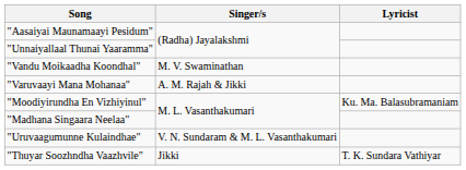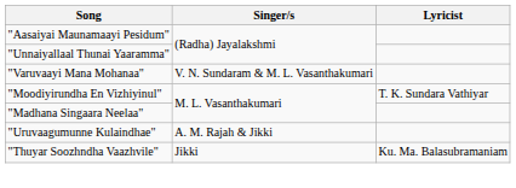 <table class="wikitable" style="font-size:95%;">
 <tr>
 <th>Song</th>
 <th>Singer/s</th>
 <th>Lyricist</th>
 </tr>
 <tr>
 <td>"Aasaiyai Maunamaayi Pesidum"</td>
 <td rowspan=2>(Radha) Jayalakshmi</td>
 <td></td>
 </tr>
 <tr>
 <td>"Unnaiyallaal Thunai Yaaramma"</td>
 <td></td>
 </tr>
 <tr>
-<td>"Vandu Moikaadha Koondhal"</td>
-<td>M. V. Swaminathan</td>
-<td></td>
-</tr>
-<tr>
 <td>"Varuvaayi Mana Mohanaa"</td>
-<td>A. M. Rajah & Jikki</td>
+<td>V. N. Sundaram & M. L. Vasanthakumari</td>
 <td></td>
 </tr>
 <tr>
 <td>"Moodiyirundha En Vizhiyinul"</td>
 <td rowspan=2>M. L. Vasanthakumari</td>
-<td>Ku. Ma. Balasubramaniam</td>
+<td>T. K. Sundara Vathiyar</td>
 </tr>
 <tr>
 <td>"Madhana Singaara Neelaa"</td>
 <td></td>
 </tr>
 <tr>
 <td>"Uruvaagumunne Kulaindhae"</td>
-<td>V. N. Sundaram & M. L. Vasanthakumari</td>
+<td>A. M. Rajah & Jikki</td>
 <td></td>
 </tr>
 <tr>
 <td>"Thuyar Soozhndha Vaazhvile"</td>
 <td>Jikki</td>
-<td>T. K. Sundara Vathiyar</td>
+<td>Ku. Ma. Balasubramaniam</td>
 </tr>
 </table>
